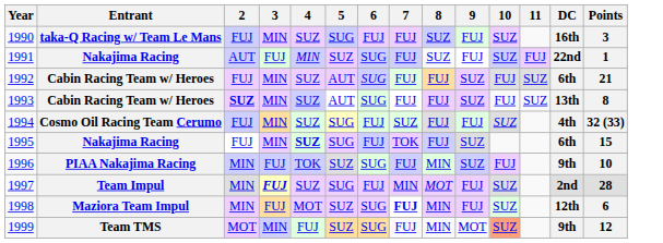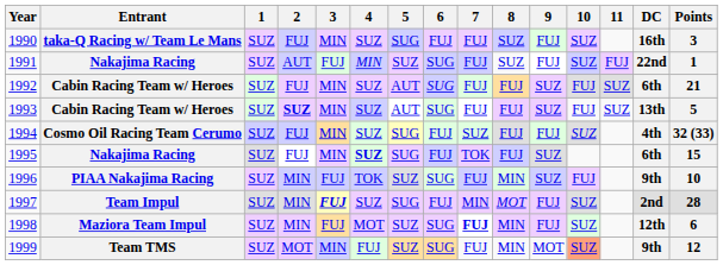 <table class="wikitable" style="text-align:center; font-size:90%">
 <tr>
 <th>Year</th>
 <th>Entrant</th>
+<th>1</th>
 <th>2</th>
 <th>3</th>
 <th>4</th>
 <th>5</th>
 <th>6</th>
 <th>7</th>
 <th>8</th>
 <th>9</th>
 <th>10</th>
 <th>11</th>
 <th>DC</th>
 <th>Points</th>
 </tr>
 <tr>
 <td><a href='#'>1990</a></td>
 <th><a href='#'>taka-Q Racing w/ Team Le Mans</a></th>
+<td style="background:#EFCFFF;"><a href='#'>SUZ</a><br></td>
 <td style="background:#CFCFFF;"><a href='#'>FUJ</a><br></td>
 <td style="background:#EFCFFF;"><a href='#'>MIN</a><br></td>
 <td style="background:#EFCFFF;"><a href='#'>SUZ</a><br></td>
 <td style="background:#CFCFFF;"><a href='#'>SUG</a><br></td>
 <td style="background:#EFCFFF;"><a href='#'>FUJ</a><br></td>
 <td style="background:#EFCFFF;"><a href='#'>FUJ</a><br></td>
 <td style="background:#CFCFFF;"><a href='#'>SUZ</a><br></td>
 <td style="background:#DFFFDF;"><a href='#'>FUJ</a><br></td>
 <td style="background:#EFCFFF;"><a href='#'>SUZ</a><br></td>
 <td></td>
 <th>16th</th>
 <th>3</th>
 </tr>
 <tr>
 <td><a href='#'>1991</a></td>
 <th><a href='#'>Nakajima Racing</a></th>
+<td style="background:#EFCFFF;"><a href='#'>SUZ</a><br></td>
 <td style="background:#CFCFFF;"><a href='#'>AUT</a><br></td>
 <td style="background:#DFFFDF;"><a href='#'>FUJ</a><br></td>
 <td style="background:#CFCFFF;"><a href='#'><em>MIN</em></a><br></td>
 <td style="background:#EFCFFF;"><a href='#'>SUZ</a><br></td>
 <td style="background:#CFCFFF;"><a href='#'>SUG</a><br></td>
 <td style="background:#CFCFFF;"><a href='#'>FUJ</a><br></td>
 <td><a href='#'>SUZ</a></td>
 <td style="background:#FFFFFF;"><a href='#'>FUJ</a><br></td>
 <td style="background:#CFCFFF;"><a href='#'>SUZ</a><br></td>
 <td style="background:#EFCFFF;"><a href='#'>FUJ</a><br></td>
 <th>22nd</th>
 <th>1</th>
 </tr>
 <tr>
 <td><a href='#'>1992</a></td>
 <th>Cabin Racing Team w/ Heroes</th>
+<td style="background:#DFFFDF;"><a href='#'>SUZ</a><br></td>
 <td style="background:#EFCFFF;"><a href='#'>FUJ</a><br></td>
 <td style="background:#EFCFFF;"><a href='#'>MIN</a><br></td>
 <td style="background:#EFCFFF;"><a href='#'>SUZ</a><br></td>
 <td style="background:#EFCFFF;"><a href='#'>AUT</a><br></td>
 <td style="background:#CFCFFF;"><a href='#'><em>SUG</em></a><br></td>
 <td style="background:#DFFFDF;"><a href='#'>FUJ</a><br></td>
 <td style="background:#FFDF9F;"><a href='#'>FUJ</a><br></td>
 <td style="background:#EFCFFF;"><a href='#'>SUZ</a><br></td>
 <td style="background:#DFDFDF;"><a href='#'>FUJ</a><br></td>
 <td style="background:#DFDFDF;"><a href='#'>SUZ</a><br></td>
 <th>6th</th>
 <th>21</th>
 </tr>
 <tr>
 <td><a href='#'>1993</a></td>
 <th>Cabin Racing Team w/ Heroes</th>
+<td style="background:#DFFFDF;"><a href='#'>SUZ</a><br></td>
 <td style="background:#EFCFFF;"><a href='#'><strong>SUZ</strong></a><br></td>
 <td style="background:#EFCFFF;"><a href='#'>MIN</a><br></td>
 <td style="background:#CFCFFF;"><a href='#'>SUZ</a><br></td>
 <td style="background:#FFFFFF;"><a href='#'>AUT</a><br></td>
 <td style="background:#DFFFDF;"><a href='#'>SUG</a><br></td>
 <td style="background:#FFFFFF;"><a href='#'>FUJ</a><br></td>
 <td style="background:#EFCFFF;"><a href='#'>FUJ</a><br></td>
 <td style="background:#EFCFFF;"><a href='#'>SUZ</a><br></td>
 <td><a href='#'>FUJ</a></td>
 <td><a href='#'>SUZ</a></td>
 <th>13th</th>
-<th>8</th>
+<th>5</th>
 </tr>
 <tr>
 <td><a href='#'>1994</a></td>
 <th>Cosmo Oil Racing Team <a href='#'>Cerumo</a></th>
+<td style="background:#CFCFFF;"><a href='#'>SUZ</a><br></td>
 <td style="background:#CFCFFF;"><a href='#'>FUJ</a><br></td>
 <td style="background:#FFDF9F;"><a href='#'>MIN</a><br></td>
 <td style="background:#DFFFDF;"><a href='#'>SUZ</a><br></td>
 <td style="background:#FFFFBF;"><a href='#'>SUG</a><br></td>
 <td style="background:#DFFFDF;"><a href='#'>FUJ</a><br></td>
 <td style="background:#DFFFDF;"><a href='#'>SUZ</a><br></td>
 <td style="background:#DFDFDF;"><a href='#'>FUJ</a><br></td>
 <td style="background:#DFFFDF;"><a href='#'>FUJ</a><br></td>
 <td style="background:#DFDFDF;"><a href='#'><em>SUZ</em></a><br></td>
 <td></td>
 <th>4th</th>
 <th>32 (33)</th>
 </tr>
 <tr>
 <td><a href='#'>1995</a></td>
 <th><a href='#'>Nakajima Racing</a></th>
+<td style="background:#DFDFDF;"><a href='#'>SUZ</a><br></td>
 <td style="background:#FFFFFF;"><a href='#'>FUJ</a><br></td>
 <td style="background:#EFCFFF;"><a href='#'>MIN</a><br></td>
 <td style="background:#DFFFDF;"><a href='#'><strong>SUZ</strong></a><br></td>
 <td style="background:#EFCFFF;"><a href='#'>SUG</a><br></td>
 <td style="background:#CFCFFF;"><a href='#'>FUJ</a><br></td>
 <td style="background:#EFCFFF;"><a href='#'>TOK</a><br></td>
 <td style="background:#CFCFFF;"><a href='#'>FUJ</a><br></td>
 <td style="background:#DFDFDF;"><a href='#'>SUZ</a><br></td>
 <td></td>
 <td></td>
 <th>6th</th>
 <th>15</th>
 </tr>
 <tr>
 <td><a href='#'>1996</a></td>
 <th><a href='#'>PIAA Nakajima Racing</a></th>
+<td style="background:#EFCFFF;"><a href='#'>SUZ</a><br></td>
 <td style="background:#CFCFFF;"><a href='#'>MIN</a><br></td>
 <td style="background:#CFCFFF;"><a href='#'>FUJ</a><br></td>
 <td style="background:#CFCFFF;"><a href='#'>TOK</a><br></td>
 <td style="background:#DFDFDF;"><a href='#'>SUZ</a><br></td>
 <td style="background:#DFFFDF;"><a href='#'>SUG</a><br></td>
 <td style="background:#CFCFFF;"><a href='#'>FUJ</a><br></td>
 <td style="background:#DFFFDF;"><a href='#'>MIN</a><br></td>
 <td style="background:#CFCFFF;"><a href='#'>SUZ</a><br></td>
 <td style="background:#EFCFFF;"><a href='#'>FUJ</a><br></td>
 <td></td>
 <th>9th</th>
 <th>10</th>
 </tr>
 <tr>
 <td><a href='#'>1997</a></td>
 <th><a href='#'>Team Impul</a></th>
+<td style="background:#DFDFDF;"><a href='#'>SUZ</a><br></td>
 <td style="background:#DFDFDF;"><a href='#'>MIN</a><br></td>
 <td style="background:#FFFFBF;"><a href='#'><strong><em>FUJ</em></strong></a><br></td>
 <td style="background:#EFCFFF;"><a href='#'>SUZ</a><br></td>
 <td style="background:#EFCFFF;"><a href='#'>SUG</a><br></td>
 <td style="background:#EFCFFF;"><a href='#'>FUJ</a><br></td>
 <td style="background:#EFCFFF;"><a href='#'>MIN</a><br></td>
 <td style="background:#EFCFFF;"><a href='#'><em>MOT</em></a><br></td>
 <td style="background:#EFCFFF;"><a href='#'>FUJ</a><br></td>
 <td style="background:#DFDFDF;"><a href='#'>SUZ</a><br></td>
 <td></td>
 <th style="background:#DFDFDF;">2nd</th>
 <th style="background:#DFDFDF;">28</th>
 </tr>
 <tr>
 <td><a href='#'>1998</a></td>
 <th><a href='#'>Maziora Team Impul</a></th>
+<td style="background:#EFCFFF;"><a href='#'>SUZ</a><br></td>
 <td style="background:#EFCFFF;"><a href='#'>MIN</a><br></td>
 <td style="background:#FFDF9F;"><a href='#'>FUJ</a><br></td>
 <td style="background:#EFCFFF;"><a href='#'>MOT</a><br></td>
 <td style="background:#EFCFFF;"><a href='#'>SUZ</a><br></td>
 <td style="background:#EFCFFF;"><a href='#'>SUG</a><br></td>
 <td style="background:#FFFFFF;"><a href='#'><strong>FUJ</strong></a><br></td>
 <td style="background:#EFCFFF;"><a href='#'>MIN</a><br></td>
 <td style="background:#EFCFFF;"><a href='#'>FUJ</a><br></td>
 <td style="background:#DFFFDF;"><a href='#'>SUZ</a><br></td>
 <td></td>
 <th>12th</th>
 <th>6</th>
 </tr>
 <tr>
 <td><a href='#'>1999</a></td>
 <th>Team TMS</th>
+<td style="background:#EFCFFF;"><a href='#'>SUZ</a><br></td>
 <td style="background:#EFCFFF;"><a href='#'>MOT</a><br></td>
 <td style="background:#CFCFFF;"><a href='#'>MIN</a><br></td>
 <td style="background:#DFFFDF;"><a href='#'>FUJ</a><br></td>
 <td style="background:#FFDF9F;"><a href='#'>SUZ</a><br></td>
 <td style="background:#FFDF9F;"><a href='#'>SUG</a><br></td>
 <td><a href='#'>FUJ</a></td>
 <td><a href='#'>MIN</a></td>
 <td><a href='#'>MOT</a></td>
 <td style="background: lightsalmon;"><a href='#'>SUZ</a></td>
 <td></td>
 <th>9th</th>
 <th>12</th>
 </tr>
 </table>
